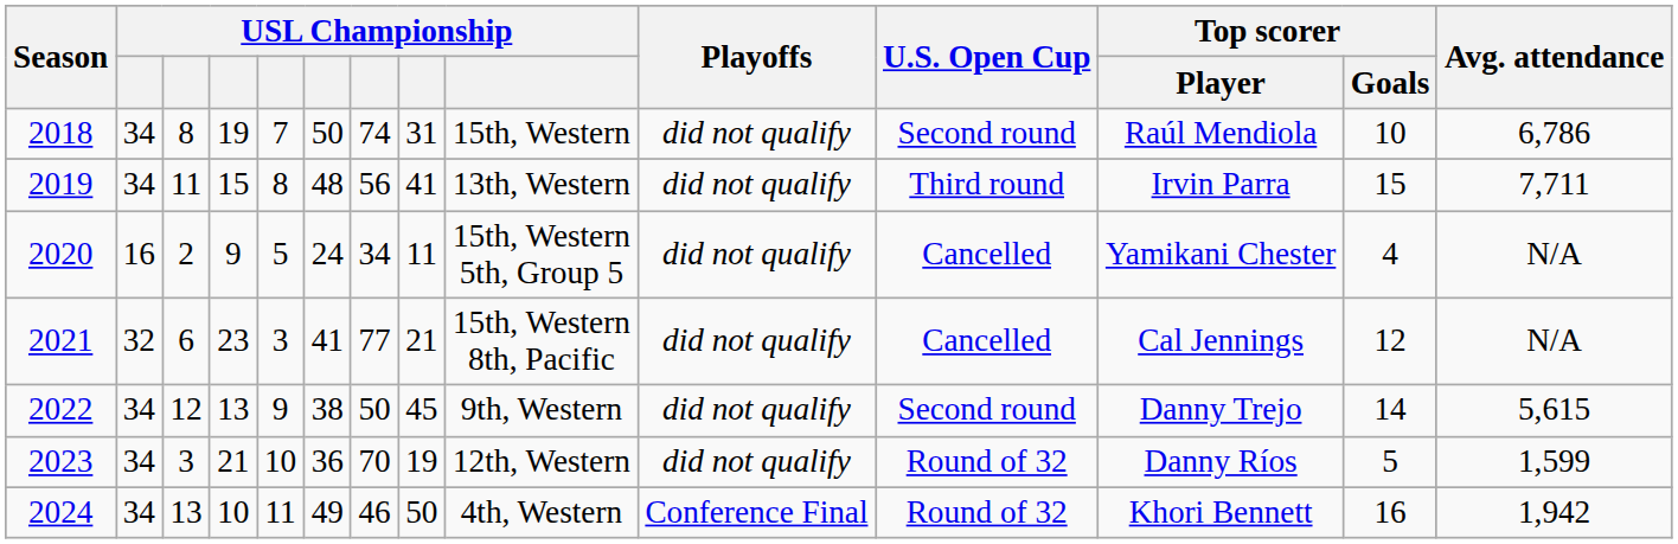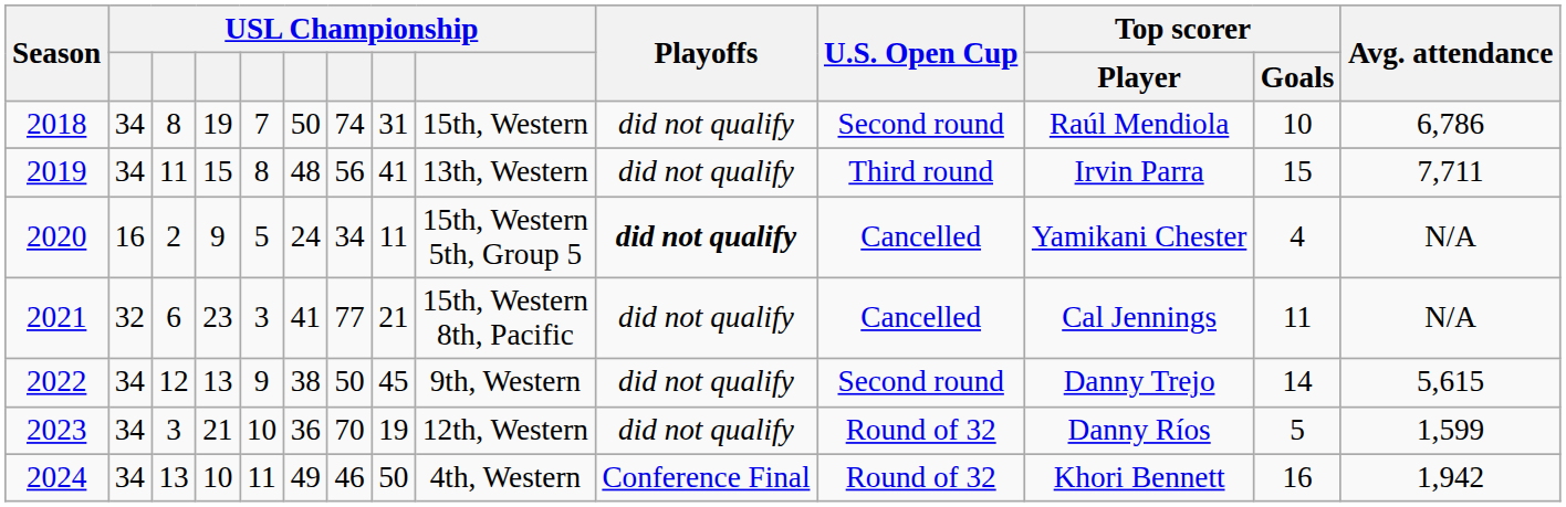 <table class="wikitable" style="text-align: center">
 <tr>
 <th scope="col" rowspan="2">Season</th>
 <th colspan=8 class="unsortable"><a href='#'>USL Championship</a></th>
 <th scope="col" rowspan="2" class="unsortable">Playoffs</th>
 <th scope="col" rowspan="2" class="unsortable"><a href='#'>U.S. Open Cup</a></th>
 <th scope="col" colspan="2" class="unsortable">Top scorer</th>
 <th scope="col" rowspan="2" class="unsortable">Avg. attendance</th>
 </tr>
 <tr>
 <th></th>
 <th></th>
 <th></th>
 <th></th>
 <th></th>
 <th></th>
 <th></th>
 <th></th>
 <th class="unsortable">Player</th>
 <th class="unsortable">Goals</th>
 </tr>
 <tr>
 <td><a href='#'>2018</a></td>
 <td>34</td>
 <td>8</td>
 <td>19</td>
 <td>7</td>
 <td>50</td>
 <td>74</td>
 <td>31</td>
 <td>15th, Western</td>
 <td><em>did not qualify</em></td>
 <td><a href='#'>Second round</a></td>
 <td> <a href='#'>Raúl Mendiola</a></td>
 <td>10</td>
 <td>6,786</td>
 </tr>
 <tr>
 <td><a href='#'>2019</a></td>
 <td>34</td>
 <td>11</td>
 <td>15</td>
 <td>8</td>
 <td>48</td>
 <td>56</td>
 <td>41</td>
 <td>13th, Western</td>
 <td><em>did not qualify</em></td>
 <td><a href='#'>Third round</a></td>
 <td> <a href='#'>Irvin Parra</a></td>
 <td>15</td>
 <td>7,711</td>
 </tr>
 <tr>
 <td><a href='#'>2020</a></td>
 <td>16</td>
 <td>2</td>
 <td>9</td>
 <td>5</td>
 <td>24</td>
 <td>34</td>
 <td>11</td>
 <td>15th, Western<br>5th, Group 5</td>
-<td><em>did not qualify</em></td>
+<td><strong><em>did not qualify</em></strong></td>
 <td><a href='#'>Cancelled</a></td>
 <td> <a href='#'>Yamikani Chester</a></td>
 <td>4</td>
 <td>N/A</td>
 </tr>
 <tr>
 <td><a href='#'>2021</a></td>
 <td>32</td>
 <td>6</td>
 <td>23</td>
 <td>3</td>
 <td>41</td>
 <td>77</td>
 <td>21</td>
 <td>15th, Western<br>8th, Pacific</td>
 <td><em>did not qualify</em></td>
 <td><a href='#'>Cancelled</a></td>
 <td> <a href='#'>Cal Jennings</a></td>
-<td>12</td>
+<td>11</td>
 <td>N/A</td>
 </tr>
 <tr>
 <td><a href='#'>2022</a></td>
 <td>34</td>
 <td>12</td>
 <td>13</td>
 <td>9</td>
 <td>38</td>
 <td>50</td>
 <td>45</td>
 <td>9th, Western</td>
 <td><em>did not qualify</em></td>
 <td><a href='#'>Second round</a></td>
 <td> <a href='#'>Danny Trejo</a></td>
 <td>14</td>
 <td>5,615</td>
 </tr>
 <tr>
 <td><a href='#'>2023</a></td>
 <td>34</td>
 <td>3</td>
 <td>21</td>
 <td>10</td>
 <td>36</td>
 <td>70</td>
 <td>19</td>
 <td>12th, Western</td>
 <td><em>did not qualify</em></td>
 <td><a href='#'>Round of 32</a></td>
 <td> <a href='#'>Danny Ríos</a></td>
 <td>5</td>
 <td>1,599</td>
 </tr>
 <tr>
 <td><a href='#'>2024</a></td>
 <td>34</td>
 <td>13</td>
 <td>10</td>
 <td>11</td>
 <td>49</td>
 <td>46</td>
 <td>50</td>
 <td>4th, Western</td>
 <td><a href='#'>Conference Final</a></td>
 <td><a href='#'>Round of 32</a></td>
 <td> <a href='#'>Khori Bennett</a></td>
 <td>16</td>
 <td>1,942</td>
 </tr>
 </table>
